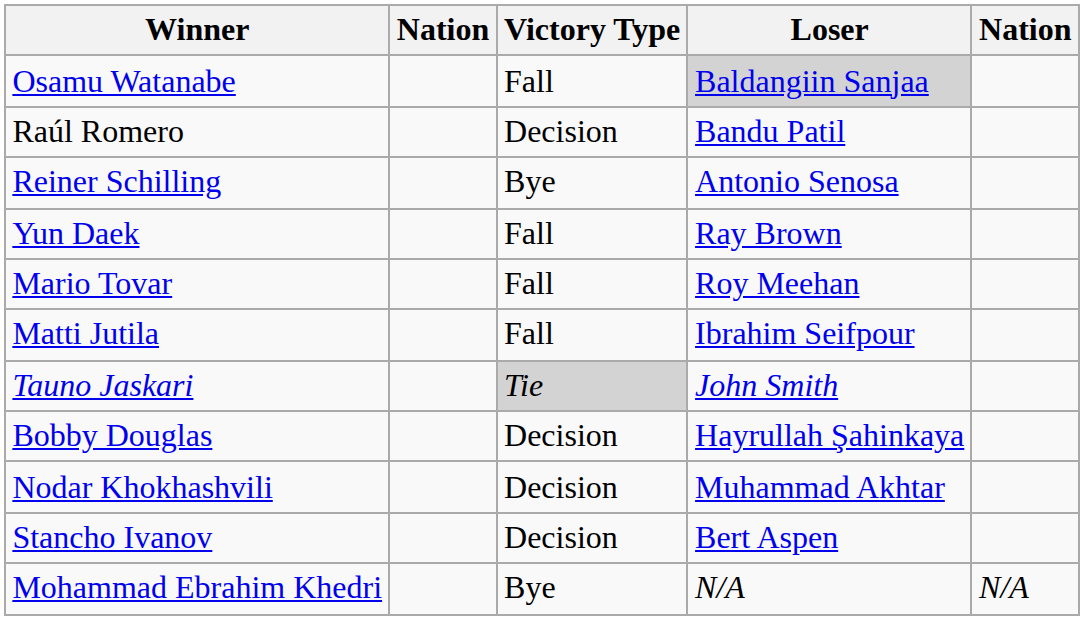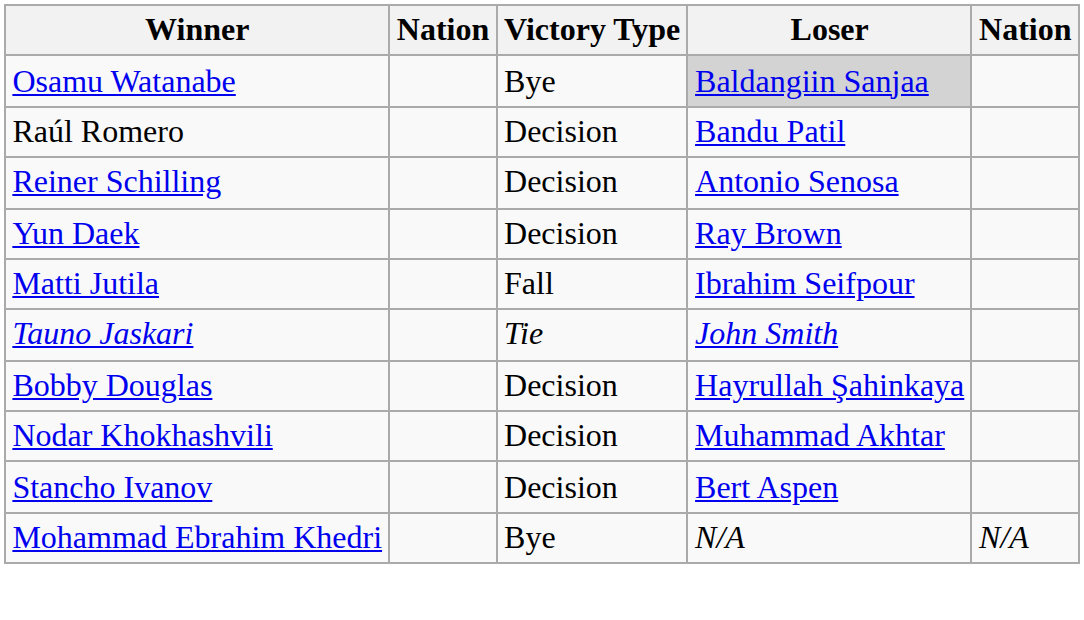 <table class="wikitable sortable" style="text-align:left;">
 <tr>
 <th>Winner</th>
 <th>Nation</th>
 <th>Victory Type</th>
 <th>Loser</th>
 <th>Nation</th>
 </tr>
 <tr>
 <td><a href='#'>Osamu Watanabe</a></td>
 <td></td>
-<td>Fall</td>
+<td>Bye</td>
 <td style="background: lightgrey;"><a href='#'>Baldangiin Sanjaa</a></td>
 <td></td>
 </tr>
 <tr>
 <td>Raúl Romero</td>
 <td></td>
 <td>Decision</td>
 <td><a href='#'>Bandu Patil</a></td>
 <td></td>
 </tr>
 <tr>
 <td><a href='#'>Reiner Schilling</a></td>
 <td></td>
-<td>Bye</td>
+<td>Decision</td>
 <td><a href='#'>Antonio Senosa</a></td>
 <td></td>
 </tr>
 <tr>
 <td><a href='#'>Yun Daek</a></td>
 <td></td>
-<td>Fall</td>
+<td>Decision</td>
 <td><a href='#'>Ray Brown</a></td>
-<td></td>
-</tr>
-<tr>
-<td><a href='#'>Mario Tovar</a></td>
-<td></td>
-<td>Fall</td>
-<td><a href='#'>Roy Meehan</a></td>
 <td></td>
 </tr>
 <tr>
 <td><a href='#'>Matti Jutila</a></td>
 <td></td>
 <td>Fall</td>
 <td><a href='#'>Ibrahim Seifpour</a></td>
 <td></td>
 </tr>
 <tr style="font-style: italic">
 <td><a href='#'>Tauno Jaskari</a></td>
 <td></td>
-<td style="background: lightgrey;">Tie</td>
+<td>Tie</td>
 <td><a href='#'>John Smith</a></td>
 <td></td>
 </tr>
 <tr>
 <td><a href='#'>Bobby Douglas</a></td>
 <td></td>
 <td>Decision</td>
 <td><a href='#'>Hayrullah Şahinkaya</a></td>
 <td></td>
 </tr>
 <tr>
 <td><a href='#'>Nodar Khokhashvili</a></td>
 <td></td>
 <td>Decision</td>
 <td><a href='#'>Muhammad Akhtar</a></td>
 <td></td>
 </tr>
 <tr>
 <td><a href='#'>Stancho Ivanov</a></td>
 <td></td>
 <td>Decision</td>
 <td><a href='#'>Bert Aspen</a></td>
 <td></td>
 </tr>
 <tr>
 <td><a href='#'>Mohammad Ebrahim Khedri</a></td>
 <td></td>
 <td>Bye</td>
 <td><em>N/A</em></td>
 <td><em>N/A</em></td>
 </tr>
 </table>
